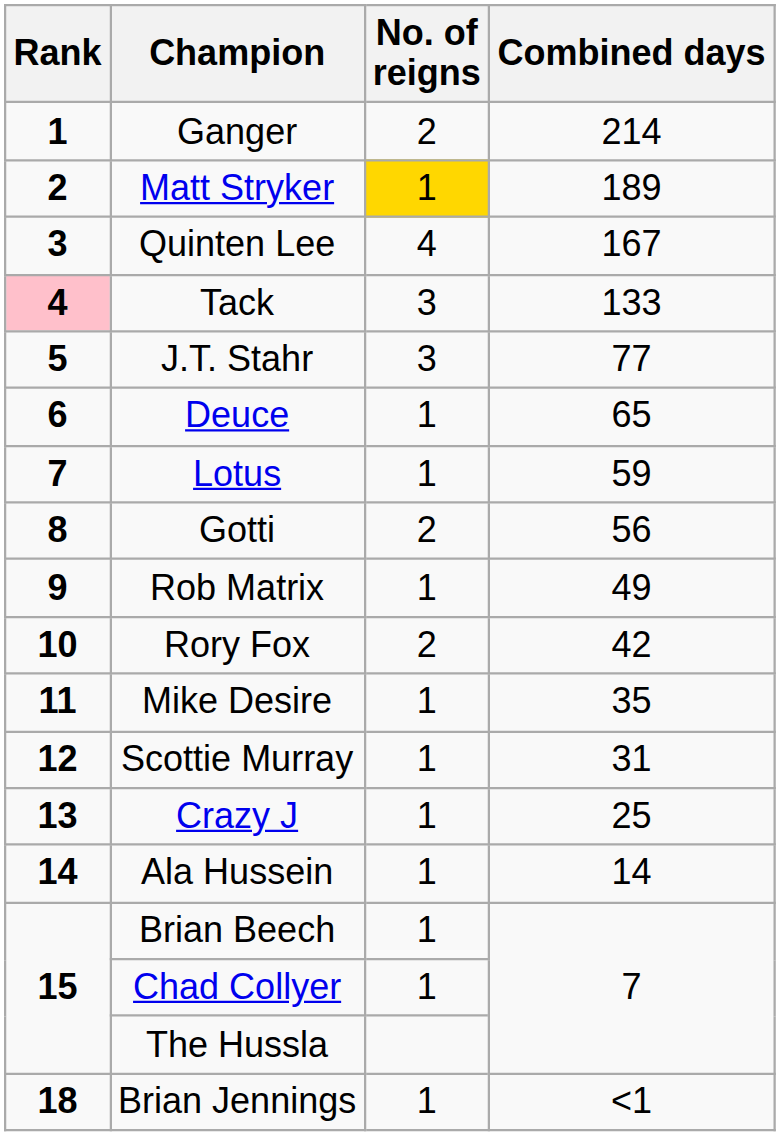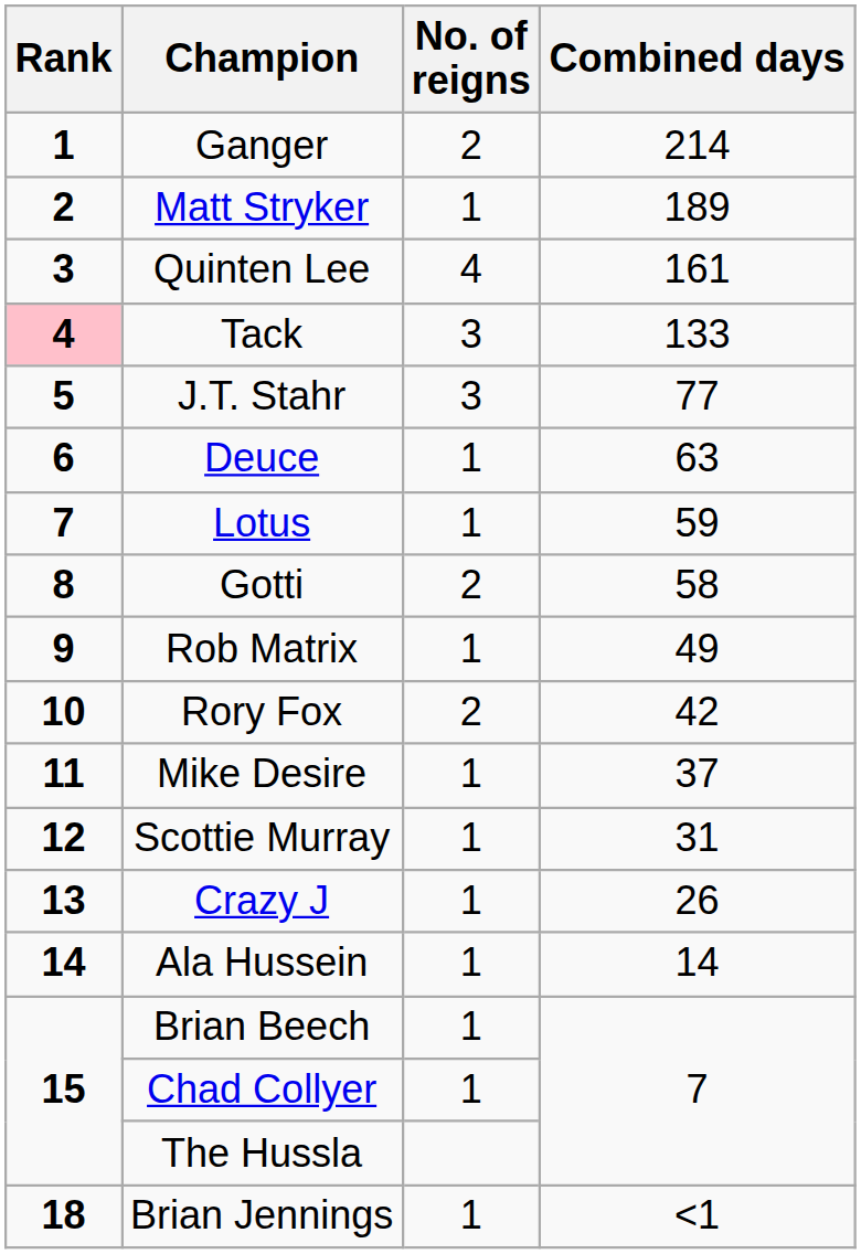 <table class="wikitable sortable" style="text-align: center">
 <tr>
 <th>Rank</th>
 <th>Champion</th>
 <th>No. of<br>reigns</th>
 <th>Combined days</th>
 </tr>
 <tr>
 <td><strong>1</strong></td>
 <td>Ganger</td>
 <td>2</td>
 <td>214</td>
 </tr>
 <tr>
 <td><strong>2</strong></td>
 <td><a href='#'>Matt Stryker</a></td>
-<td style="background: gold;">1</td>
+<td>1</td>
 <td>189</td>
 </tr>
 <tr>
 <td><strong>3</strong></td>
 <td>Quinten Lee</td>
 <td>4</td>
-<td>167</td>
+<td>161</td>
 </tr>
 <tr>
 <td style="background: pink;"><strong>4</strong></td>
 <td>Tack</td>
 <td>3</td>
 <td>133</td>
 </tr>
 <tr>
 <td><strong>5</strong></td>
 <td>J.T. Stahr</td>
 <td>3</td>
 <td>77</td>
 </tr>
 <tr>
 <td><strong>6</strong></td>
 <td><a href='#'>Deuce</a></td>
 <td>1</td>
-<td>65</td>
+<td>63</td>
 </tr>
 <tr>
 <td><strong>7</strong></td>
 <td><a href='#'>Lotus</a></td>
 <td>1</td>
 <td>59</td>
 </tr>
 <tr>
 <td><strong>8</strong></td>
 <td>Gotti</td>
 <td>2</td>
-<td>56</td>
+<td>58</td>
 </tr>
 <tr>
 <td><strong>9</strong></td>
 <td>Rob Matrix</td>
 <td>1</td>
 <td>49</td>
 </tr>
 <tr>
 <td><strong>10</strong></td>
 <td>Rory Fox</td>
 <td>2</td>
 <td>42</td>
 </tr>
 <tr>
 <td><strong>11</strong></td>
 <td>Mike Desire</td>
 <td>1</td>
-<td>35</td>
+<td>37</td>
 </tr>
 <tr>
 <td><strong>12</strong></td>
 <td>Scottie Murray</td>
 <td>1</td>
 <td>31</td>
 </tr>
 <tr>
 <td><strong>13</strong></td>
 <td><a href='#'>Crazy J</a></td>
 <td>1</td>
-<td>25</td>
+<td>26</td>
 </tr>
 <tr>
 <td><strong>14</strong></td>
 <td>Ala Hussein</td>
 <td>1</td>
 <td>14</td>
 </tr>
 <tr>
 <td rowspan=3><strong>15</strong></td>
 <td>Brian Beech</td>
 <td>1</td>
 <td rowspan=3>7</td>
 </tr>
 <tr>
 <td><a href='#'>Chad Collyer</a></td>
 <td>1</td>
 </tr>
 <tr>
 <td>The Hussla</td>
 </tr>
 <tr>
 <td><strong>18</strong></td>
 <td>Brian Jennings</td>
 <td>1</td>
 <td><1</td>
 </tr>
 </table>
